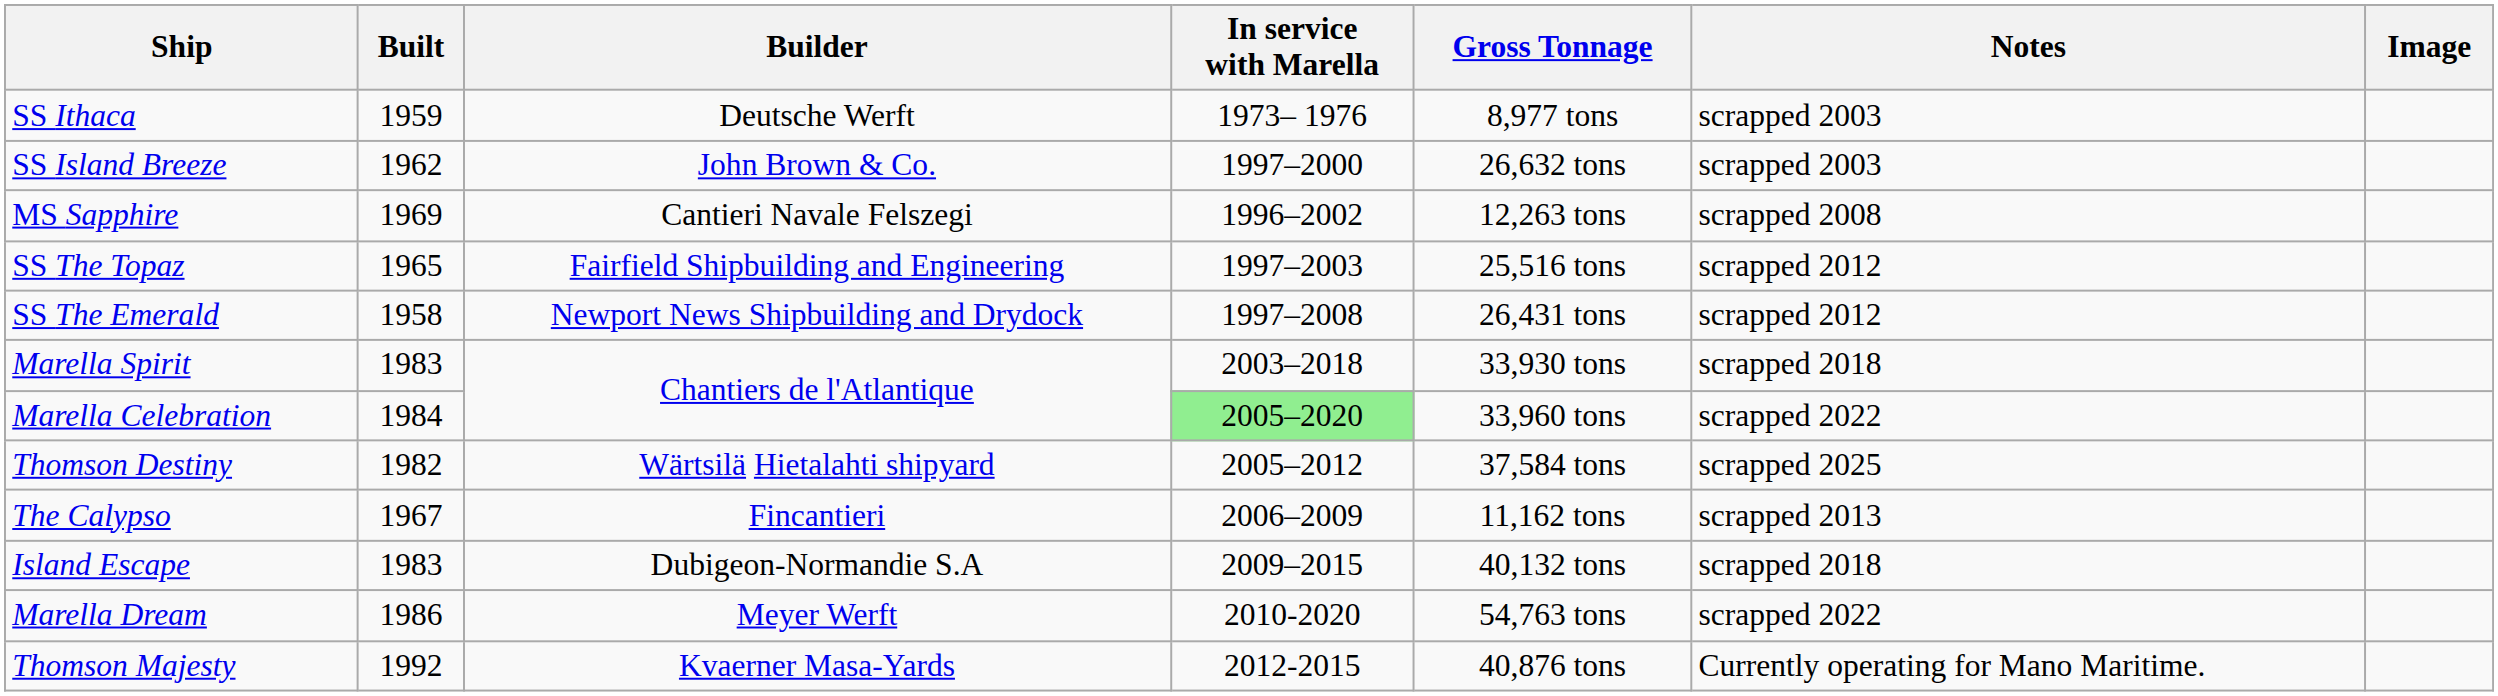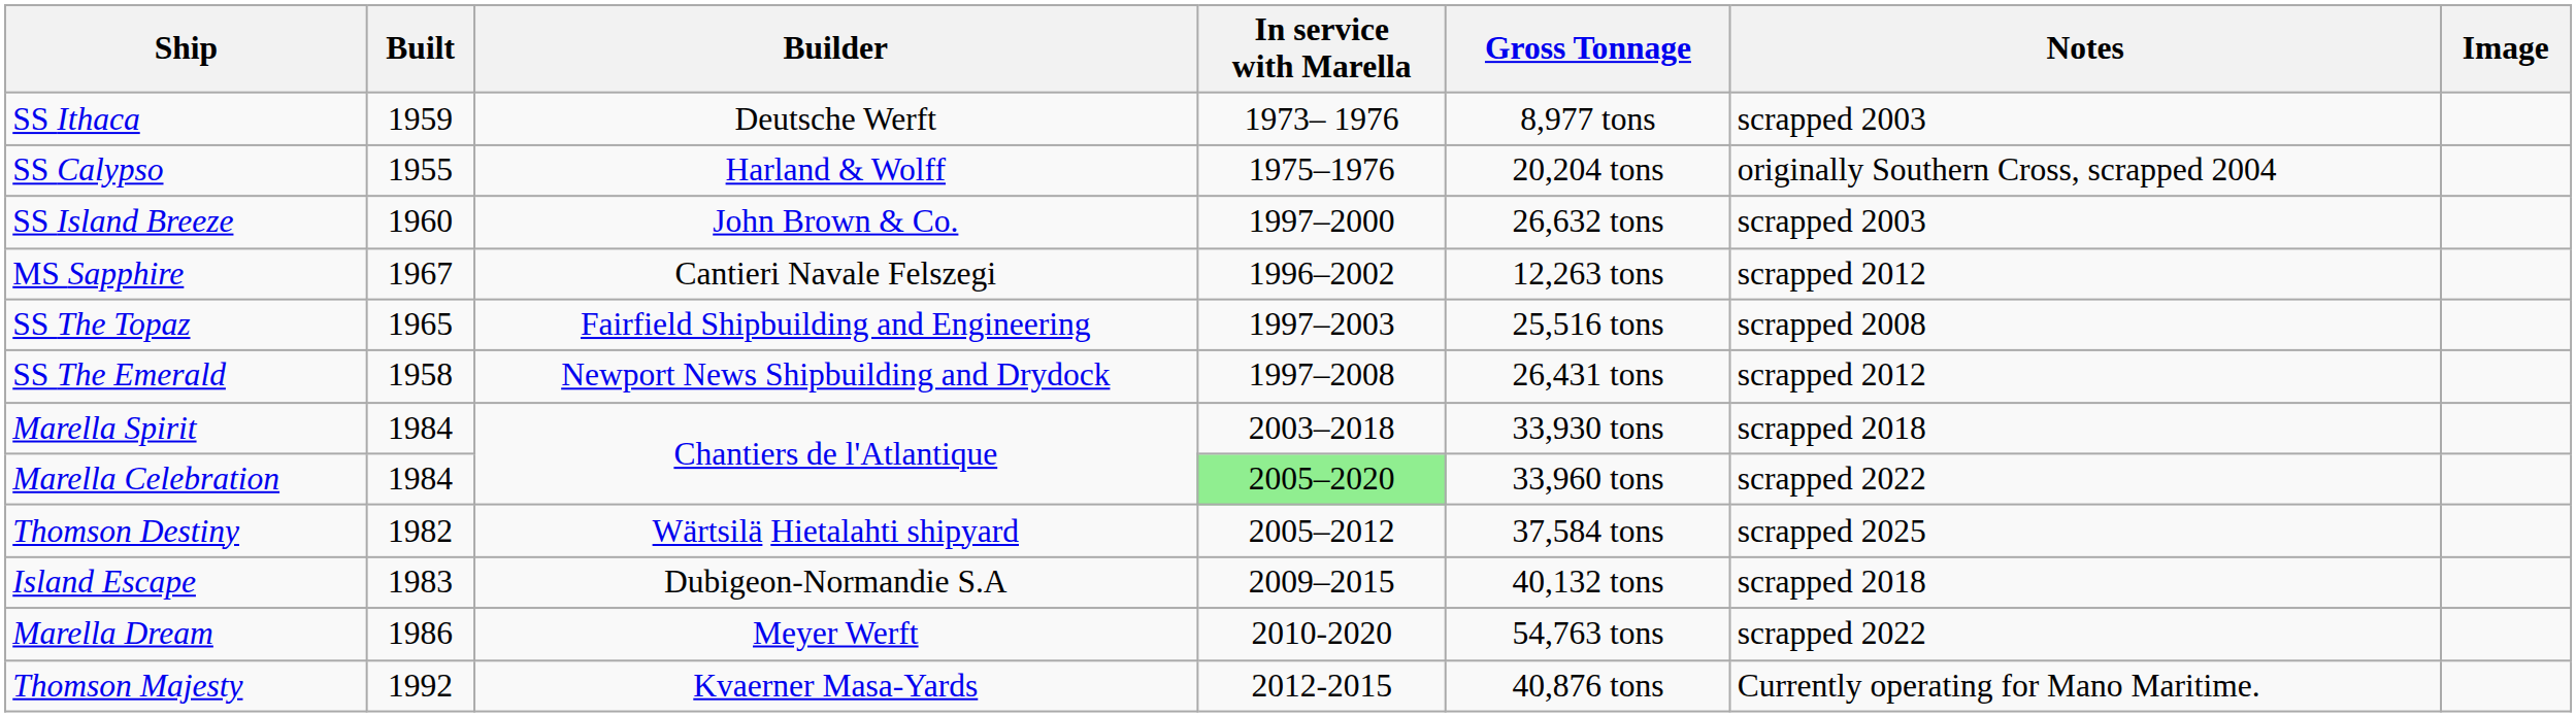 <table class="wikitable sortable"  style="width: 100%;">
 <tr>
 <th>Ship</th>
 <th>Built</th>
 <th>Builder</th>
 <th>In service<br>with Marella</th>
 <th><a href='#'>Gross Tonnage</a></th>
 <th>Notes</th>
 <th>Image</th>
 </tr>
 <tr>
 <td><a href='#'>SS <em>Ithaca</em></a></td>
 <td style="text-align:Center;">1959</td>
 <td style="text-align:Center;">Deutsche Werft</td>
 <td style="text-align:Center;">1973– 1976</td>
 <td style="text-align:Center;">8,977 tons</td>
 <td>scrapped 2003</td>
 <td></td>
 </tr>
 <tr>
+<td><a href='#'>SS <em>Calypso</em></a></td>
+<td style="text-align:Center;">1955</td>
+<td style="text-align:Center;"><a href='#'>Harland & Wolff</a></td>
+<td style="text-align:Center;">1975–1976</td>
+<td style="text-align:Center;">20,204 tons</td>
+<td>originally Southern Cross, scrapped 2004</td>
+<td></td>
+</tr>
+<tr>
 <td><a href='#'>SS <em>Island Breeze</em></a></td>
-<td style="text-align:Center;">1962</td>
+<td style="text-align:Center;">1960</td>
 <td style="text-align:Center;"><a href='#'>John Brown & Co.</a></td>
 <td style="text-align:Center;">1997–2000</td>
 <td style="text-align:Center;">26,632 tons</td>
 <td>scrapped 2003</td>
 <td></td>
 </tr>
 <tr>
 <td><a href='#'>MS <em>Sapphire</em></a></td>
-<td style="text-align:Center;">1969</td>
+<td style="text-align:Center;">1967</td>
 <td style="text-align:Center;">Cantieri Navale Felszegi</td>
 <td style="text-align:Center;">1996–2002</td>
 <td style="text-align:Center;">12,263 tons</td>
-<td>scrapped 2008</td>
+<td>scrapped 2012</td>
 <td></td>
 </tr>
 <tr>
 <td><a href='#'>SS <em>The Topaz</em></a></td>
 <td style="text-align:Center;">1965</td>
 <td style="text-align:Center;"><a href='#'>Fairfield Shipbuilding and Engineering</a></td>
 <td style="text-align:Center;">1997–2003</td>
 <td style="text-align:Center;">25,516 tons</td>
-<td>scrapped 2012</td>
+<td>scrapped 2008</td>
 <td></td>
 </tr>
 <tr>
 <td><a href='#'>SS <em>The Emerald</em></a></td>
 <td style="text-align:Center;">1958</td>
 <td style="text-align:Center;"><a href='#'>Newport News Shipbuilding and Drydock</a></td>
 <td style="text-align:Center;">1997–2008</td>
 <td style="text-align:Center;">26,431 tons</td>
 <td>scrapped 2012</td>
 <td></td>
 </tr>
 <tr>
 <td><a href='#'><em> Marella Spirit</em></a></td>
-<td style="text-align:Center;">1983</td>
+<td style="text-align:Center;">1984</td>
 <td style="text-align:Center;" rowspan="2"><a href='#'>Chantiers de l'Atlantique</a></td>
 <td style="text-align:Center;">2003–2018</td>
 <td style="text-align:Center;">33,930 tons</td>
 <td>scrapped 2018</td>
 <td></td>
 </tr>
 <tr>
 <td><a href='#'><em>Marella Celebration</em></a></td>
 <td style="text-align:Center;">1984</td>
 <td style="background: lightgreen; text-align:Center;">2005–2020</td>
 <td style="text-align:Center;">33,960 tons</td>
 <td>scrapped 2022</td>
 <td></td>
 </tr>
 <tr>
 <td><a href='#'><em>Thomson Destiny</em></a></td>
 <td style="text-align:Center;">1982</td>
 <td style="text-align:Center;"><a href='#'>Wärtsilä</a> <a href='#'>Hietalahti shipyard</a></td>
 <td style="text-align:Center;">2005–2012</td>
 <td style="text-align:Center;">37,584 tons</td>
 <td>scrapped 2025</td>
-<td></td>
-</tr>
-<tr>
-<td><a href='#'><em>The Calypso</em></a></td>
-<td style="text-align:Center;">1967</td>
-<td style="text-align:Center;"><a href='#'>Fincantieri</a></td>
-<td style="text-align:Center;">2006–2009</td>
-<td style="text-align:Center;">11,162 tons</td>
-<td>scrapped 2013</td>
 <td></td>
 </tr>
 <tr>
 <td><em><a href='#'>Island Escape</a></em></td>
 <td style="text-align:Center;">1983</td>
 <td style="text-align:Center;">Dubigeon-Normandie S.A</td>
 <td style="text-align:Center;">2009–2015</td>
 <td style="text-align:Center;">40,132 tons</td>
 <td>scrapped 2018</td>
 <td></td>
 </tr>
 <tr>
 <td><a href='#'><em>Marella Dream</em></a></td>
 <td style="text-align:Center;">1986</td>
 <td style="text-align:Center;"><a href='#'>Meyer Werft</a></td>
 <td style="text-align:Center;">2010-2020</td>
 <td style="text-align:Center;">54,763 tons</td>
 <td>scrapped 2022</td>
 <td></td>
 </tr>
 <tr>
 <td><a href='#'><em>Thomson Majesty</em></a></td>
 <td style="text-align:Center;">1992</td>
 <td style="text-align:Center;"><a href='#'>Kvaerner Masa-Yards</a></td>
 <td style="text-align:Center;">2012-2015</td>
 <td style="text-align:Center;">40,876 tons</td>
 <td>Currently operating for Mano Maritime.</td>
 <td></td>
 </tr>
 </table>
